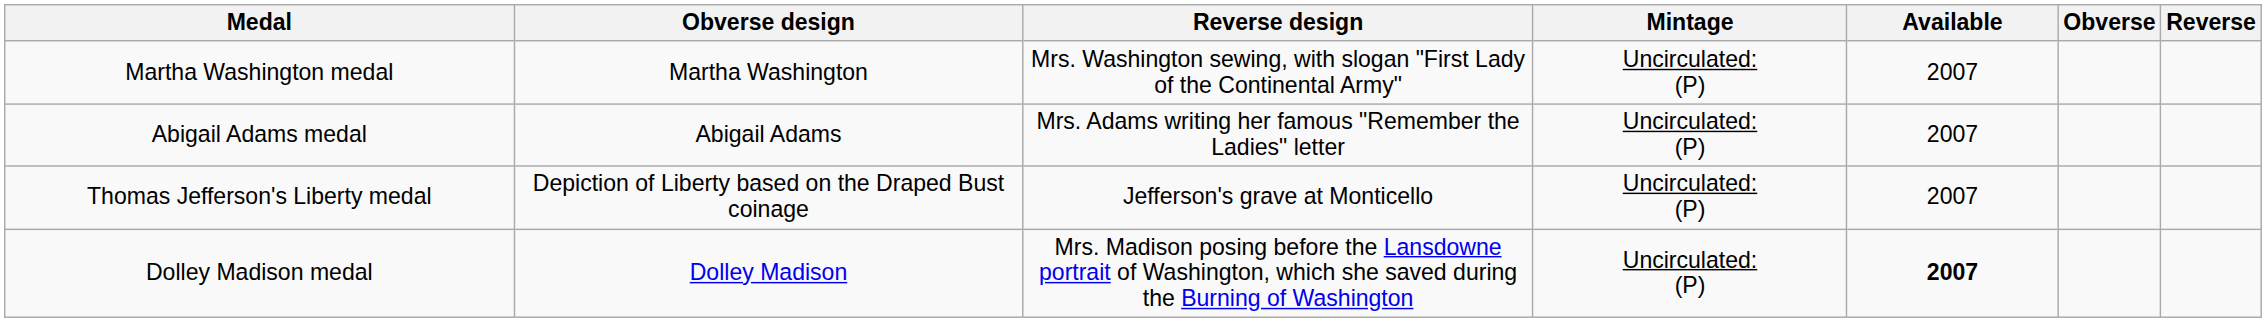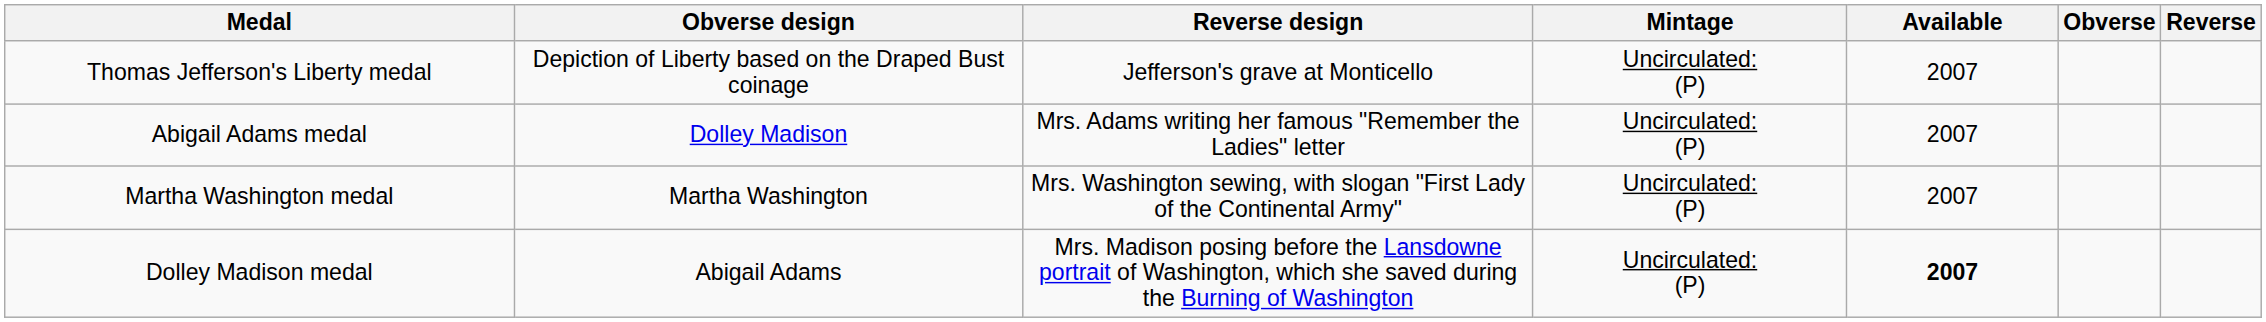 <table class="wikitable">
 <tr>
 <th width="25%">Medal</th>
 <th width="25%">Obverse design</th>
 <th width="25%">Reverse design</th>
 <th width="15%">Mintage</th>
 <th width="10%">Available</th>
 <th>Obverse</th>
 <th>Reverse</th>
 </tr>
 <tr>
+<td align="center">Thomas Jefferson's Liberty medal</td>
+<td align="center">Depiction of Liberty based on the Draped Bust coinage</td>
+<td align="center">Jefferson's grave at Monticello</td>
+<td align="center"><u>Uncirculated:</u><br> (P)</td>
+<td align="center">2007</td>
+<td></td>
+<td></td>
+</tr>
+<tr>
+<td align="center">Abigail Adams medal</td>
+<td align="center"><a href='#'>Dolley Madison</a></td>
+<td align="center">Mrs. Adams writing her famous "Remember the Ladies" letter</td>
+<td align="center"><u>Uncirculated:</u><br> (P)</td>
+<td align="center">2007</td>
+<td></td>
+<td></td>
+</tr>
+<tr>
 <td align="center">Martha Washington medal</td>
 <td align="center">Martha Washington</td>
 <td align="center">Mrs. Washington sewing, with slogan "First Lady of the Continental Army"</td>
 <td align="center"><u>Uncirculated:</u><br> (P)</td>
 <td align="center">2007</td>
 <td></td>
 <td></td>
 </tr>
 <tr>
-<td align="center">Abigail Adams medal</td>
+<td align="center">Dolley Madison medal</td>
 <td align="center">Abigail Adams</td>
-<td align="center">Mrs. Adams writing her famous "Remember the Ladies" letter</td>
-<td align="center"><u>Uncirculated:</u><br> (P)</td>
-<td align="center">2007</td>
-<td></td>
-<td></td>
-</tr>
-<tr>
-<td align="center">Thomas Jefferson's Liberty medal</td>
-<td align="center">Depiction of Liberty based on the Draped Bust coinage</td>
-<td align="center">Jefferson's grave at Monticello</td>
-<td align="center"><u>Uncirculated:</u><br> (P)</td>
-<td align="center">2007</td>
-<td></td>
-<td></td>
-</tr>
-<tr>
-<td align="center">Dolley Madison medal</td>
-<td align="center"><a href='#'>Dolley Madison</a></td>
 <td align="center">Mrs. Madison posing before the <a href='#'>Lansdowne portrait</a> of Washington, which she saved during the <a href='#'>Burning of Washington</a></td>
 <td align="center"><u>Uncirculated:</u><br> (P)</td>
 <td align="center"><strong>2007</strong></td>
 <td></td>
 <td></td>
 </tr>
 </table>
